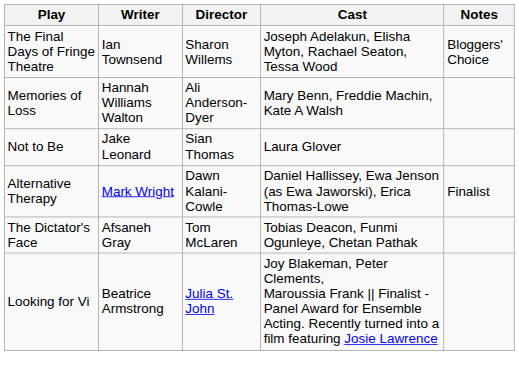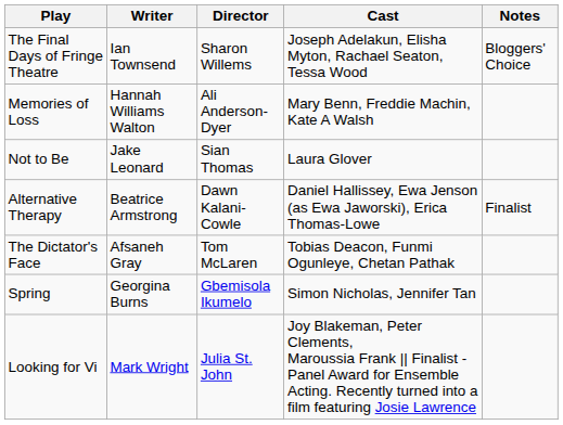 <table class="wikitable">
 <tr>
 <th>Play</th>
 <th>Writer</th>
 <th>Director</th>
 <th>Cast</th>
 <th>Notes</th>
 </tr>
 <tr>
 <td>The Final Days of Fringe Theatre</td>
 <td>Ian Townsend</td>
 <td>Sharon Willems</td>
 <td>Joseph Adelakun, Elisha Myton, Rachael Seaton, Tessa Wood</td>
 <td>Bloggers' Choice</td>
 </tr>
 <tr>
 <td>Memories of Loss</td>
 <td>Hannah Williams Walton</td>
 <td>Ali Anderson-Dyer</td>
 <td>Mary Benn, Freddie Machin, Kate A Walsh</td>
 <td></td>
 </tr>
 <tr>
 <td>Not to Be</td>
 <td>Jake Leonard</td>
 <td>Sian Thomas</td>
 <td>Laura Glover</td>
 <td></td>
 </tr>
 <tr>
 <td>Alternative Therapy</td>
-<td><a href='#'>Mark Wright</a></td>
+<td>Beatrice Armstrong</td>
 <td>Dawn Kalani-Cowle</td>
 <td>Daniel Hallissey, Ewa Jenson (as Ewa Jaworski), Erica Thomas-Lowe</td>
 <td>Finalist</td>
 </tr>
 <tr>
 <td>The Dictator's Face</td>
 <td>Afsaneh Gray</td>
 <td>Tom McLaren</td>
 <td>Tobias Deacon, Funmi Ogunleye, Chetan Pathak</td>
 <td></td>
 </tr>
 <tr>
+<td>Spring</td>
+<td>Georgina Burns</td>
+<td><a href='#'>Gbemisola Ikumelo</a></td>
+<td>Simon Nicholas, Jennifer Tan</td>
+<td></td>
+</tr>
+<tr>
 <td>Looking for Vi</td>
-<td>Beatrice Armstrong</td>
+<td><a href='#'>Mark Wright</a></td>
 <td><a href='#'>Julia St. John</a></td>
 <td>Joy Blakeman, Peter Clements,<br>Maroussia Frank || Finalist - Panel Award for Ensemble Acting. Recently turned into a film featuring <a href='#'>Josie Lawrence</a></td>
 </tr>
 </table>
